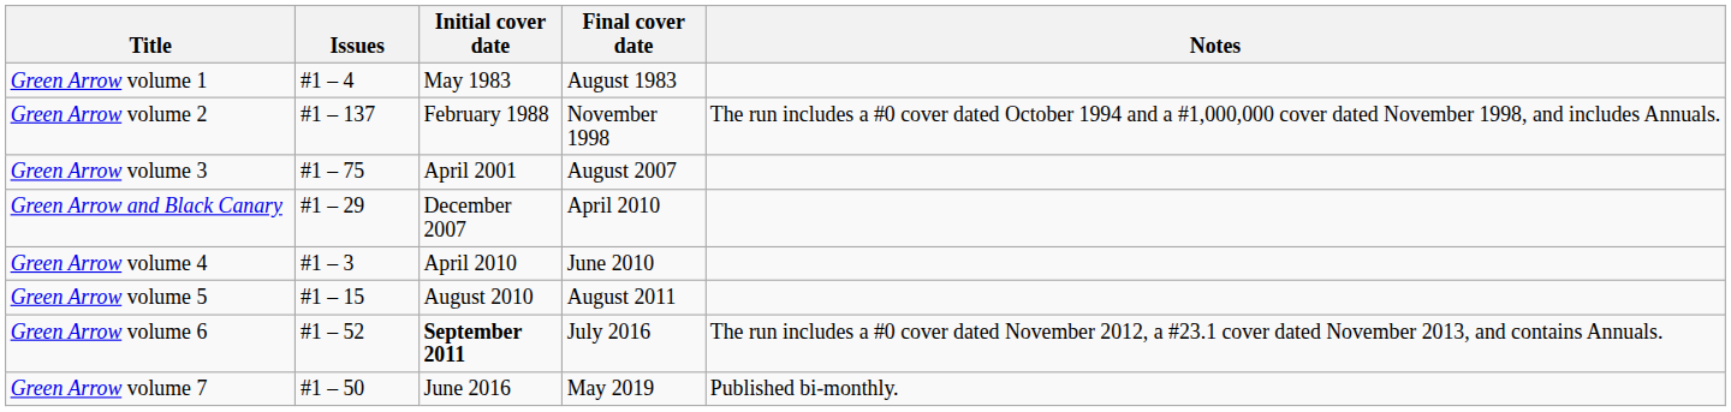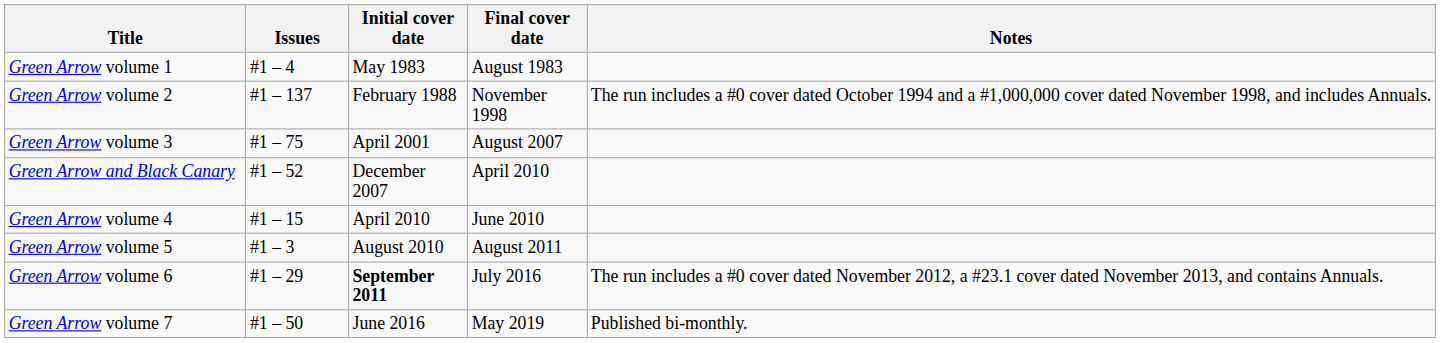 <table class="wikitable sortable">
 <tr>
 <th style="vertical-align:bottom; width:210px;">Title</th>
 <th style="vertical-align:bottom; width:85px;" class="unsortable">Issues</th>
 <th style="vertical-align:bottom; width:100px;">Initial cover date</th>
 <th style="vertical-align:bottom; width:100px;">Final cover date</th>
 <th style="vertical-align:bottom;" class="unsortable">Notes</th>
 </tr>
 <tr style="vertical-align:top;">
 <td><em><a href='#'>Green Arrow</a></em> volume 1</td>
 <td>#1 – 4</td>
 <td>May 1983</td>
 <td>August 1983</td>
 </tr>
 <tr style="vertical-align:top;">
 <td><em><a href='#'>Green Arrow</a></em> volume 2</td>
 <td>#1 – 137</td>
 <td>February 1988</td>
 <td>November 1998</td>
 <td>The run includes a #0 cover dated October 1994 and a #1,000,000 cover dated November 1998, and includes Annuals.</td>
 </tr>
 <tr style="vertical-align:top;">
 <td><em><a href='#'>Green Arrow</a></em> volume 3</td>
 <td>#1 – 75</td>
 <td>April 2001</td>
 <td>August 2007</td>
 <td></td>
 </tr>
 <tr style="vertical-align:top;">
 <td><em><a href='#'>Green Arrow and Black Canary</a></em></td>
-<td>#1 – 29</td>
+<td>#1 – 52</td>
 <td>December 2007</td>
 <td>April 2010</td>
 <td></td>
 </tr>
 <tr style="vertical-align:top;">
 <td><em><a href='#'>Green Arrow</a></em> volume 4</td>
-<td>#1 – 3</td>
+<td>#1 – 15</td>
 <td>April 2010</td>
 <td>June 2010</td>
 <td></td>
 </tr>
 <tr style="vertical-align:top;">
 <td><em><a href='#'>Green Arrow</a></em> volume 5</td>
-<td>#1 – 15</td>
+<td>#1 – 3</td>
 <td>August 2010</td>
 <td>August 2011</td>
 <td></td>
 </tr>
 <tr style="vertical-align:top;">
 <td><em><a href='#'>Green Arrow</a></em> volume 6</td>
-<td>#1 – 52</td>
+<td>#1 – 29</td>
 <td><strong>September 2011</strong></td>
 <td>July 2016</td>
 <td>The run includes a #0 cover dated November 2012, a #23.1 cover dated November 2013, and contains Annuals.</td>
 </tr>
 <tr style="vertical-align:top;">
 <td><em><a href='#'>Green Arrow</a></em> volume 7</td>
 <td>#1 – 50</td>
 <td>June 2016</td>
 <td>May 2019</td>
 <td>Published bi-monthly.</td>
 </tr>
 </table>
